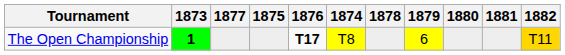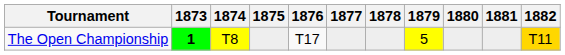 <table class="wikitable" style="font-size:95%;text-align:center;">
 <tr>
 <th>Tournament</th>
 <th>1873</th>
-<th>1877</th>
+<th>1874</th>
 <th>1875</th>
 <th>1876</th>
-<th>1874</th>
+<th>1877</th>
 <th>1878</th>
 <th>1879</th>
 <th>1880</th>
 <th>1881</th>
 <th>1882</th>
 </tr>
 <tr>
 <td align=left><a href='#'>The Open Championship</a></td>
 <td style="background:lime;"><strong>1</strong></td>
+<td style="background:yellow;">T8</td>
+<td style="background:#eeeeee;"></td>
+<td>T17</td>
 <td style="background:#eeeeee;"></td>
 <td style="background:#eeeeee;"></td>
-<td><strong>T17</strong></td>
-<td style="background:yellow;">T8</td>
-<td style="background:#eeeeee;"></td>
-<td style="background:yellow;">6</td>
+<td style="background:yellow;">5</td>
 <td style="background:#eeeeee;"></td>
 <td style="background:#eeeeee;"></td>
 <td style="background: gold;">T11</td>
 </tr>
 </table>
